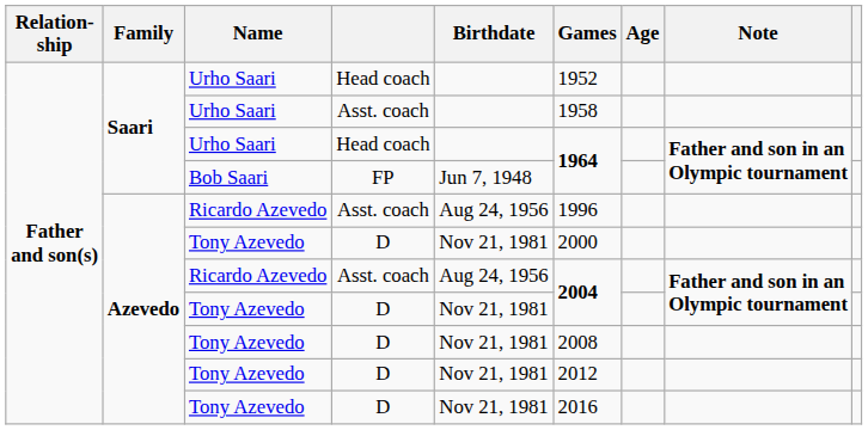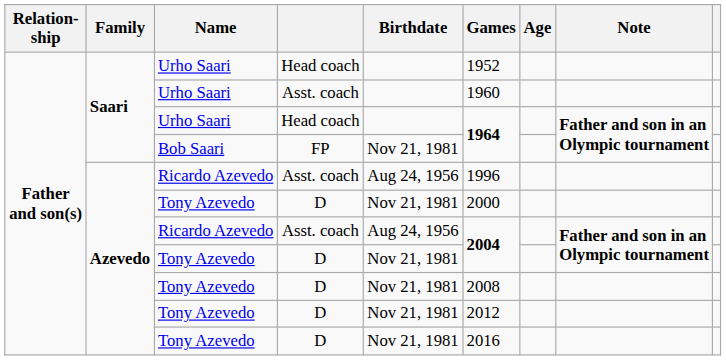 <table class="wikitable sortable" style="text-align: left; font-size: 90%; margin-left: 1em;">
 <tr>
 <th>Relation-<br>ship</th>
 <th>Family</th>
 <th>Name</th>
 <th></th>
 <th>Birthdate</th>
 <th>Games</th>
 <th>Age</th>
 <th>Note</th>
 <th></th>
 </tr>
 <tr>
 <td rowspan="11" style="text-align: center;"><strong>Father<br>and son(s)</strong></td>
 <td rowspan="4"><strong>Saari</strong></td>
 <td data-sort-value="Saari, Urho"><a href='#'>Urho Saari</a></td>
 <td style="text-align: center;">Head coach</td>
 <td></td>
 <td>1952</td>
 <td></td>
 <td></td>
 <td></td>
 </tr>
 <tr>
 <td data-sort-value="Saari, Urho"><a href='#'>Urho Saari</a></td>
 <td style="text-align: center;">Asst. coach</td>
 <td></td>
-<td>1958</td>
+<td>1960</td>
 <td></td>
 <td></td>
 <td></td>
 </tr>
 <tr>
 <td data-sort-value="Saari, Urho"><a href='#'>Urho Saari</a></td>
 <td style="text-align: center;">Head coach</td>
 <td></td>
 <td rowspan="2"><strong>1964</strong></td>
 <td></td>
 <td rowspan="2"><strong>Father and son in an<br>Olympic tournament</strong></td>
 <td></td>
 </tr>
 <tr>
 <td data-sort-value="Saari, Bob"><a href='#'>Bob Saari</a></td>
 <td style="text-align: center;">FP</td>
-<td>Jun 7, 1948</td>
+<td>Nov 21, 1981</td>
 <td></td>
 <td></td>
 </tr>
 <tr>
 <td rowspan="7"><strong>Azevedo</strong></td>
 <td data-sort-value="Azevedo, Ricardo"><a href='#'>Ricardo Azevedo</a></td>
 <td style="text-align: center;">Asst. coach</td>
 <td>Aug 24, 1956</td>
 <td>1996</td>
 <td></td>
 <td></td>
 <td></td>
 </tr>
 <tr>
 <td data-sort-value="Azevedo, Tony"><a href='#'>Tony Azevedo</a></td>
 <td style="text-align: center;">D</td>
 <td>Nov 21, 1981</td>
 <td>2000</td>
 <td></td>
 <td></td>
 <td></td>
 </tr>
 <tr>
 <td data-sort-value="Azevedo, Ricardo"><a href='#'>Ricardo Azevedo</a></td>
 <td style="text-align: center;">Asst. coach</td>
 <td>Aug 24, 1956</td>
 <td rowspan="2"><strong>2004</strong></td>
 <td></td>
 <td rowspan="2"><strong>Father and son in an<br>Olympic tournament</strong></td>
 <td></td>
 </tr>
 <tr>
 <td data-sort-value="Azevedo, Tony"><a href='#'>Tony Azevedo</a></td>
 <td style="text-align: center;">D</td>
 <td>Nov 21, 1981</td>
 <td></td>
 <td></td>
 </tr>
 <tr>
 <td data-sort-value="Azevedo, Tony"><a href='#'>Tony Azevedo</a></td>
 <td style="text-align: center;">D</td>
 <td>Nov 21, 1981</td>
 <td>2008 </td>
 <td></td>
 <td></td>
 <td></td>
 </tr>
 <tr>
 <td data-sort-value="Azevedo, Tony"><a href='#'>Tony Azevedo</a></td>
 <td style="text-align: center;">D</td>
 <td>Nov 21, 1981</td>
 <td>2012</td>
 <td></td>
 <td></td>
 <td></td>
 </tr>
 <tr>
 <td data-sort-value="Azevedo, Tony"><a href='#'>Tony Azevedo</a></td>
 <td style="text-align: center;">D</td>
 <td>Nov 21, 1981</td>
 <td>2016</td>
 <td></td>
 <td></td>
 <td></td>
 </tr>
 </table>
